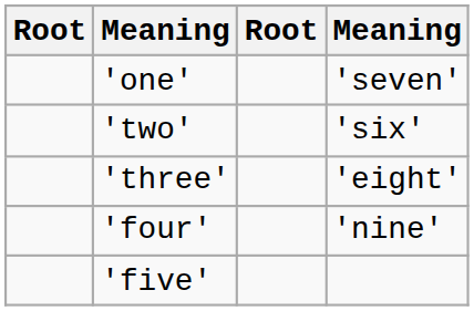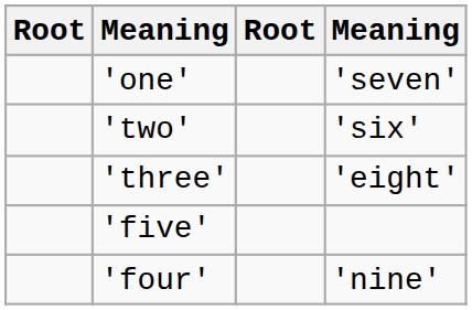 <table class="wikitable">
 <tr>
 <th>Root</th>
 <th>Meaning</th>
 <th>Root</th>
 <th>Meaning</th>
 </tr>
 <tr>
 <td></td>
 <td>'one'</td>
 <td></td>
 <td>'seven'</td>
 </tr>
 <tr>
 <td></td>
 <td>'two'</td>
 <td></td>
 <td>'six'</td>
 </tr>
 <tr>
 <td></td>
 <td>'three'</td>
 <td></td>
 <td>'eight'</td>
 </tr>
 <tr>
 <td></td>
+<td>'five'</td>
+<td></td>
+<td></td>
+</tr>
+<tr>
+<td></td>
 <td>'four'</td>
 <td></td>
 <td>'nine'</td>
 </tr>
-<tr>
-<td></td>
-<td>'five'</td>
-<td></td>
-<td></td>
-</tr>
 </table>
